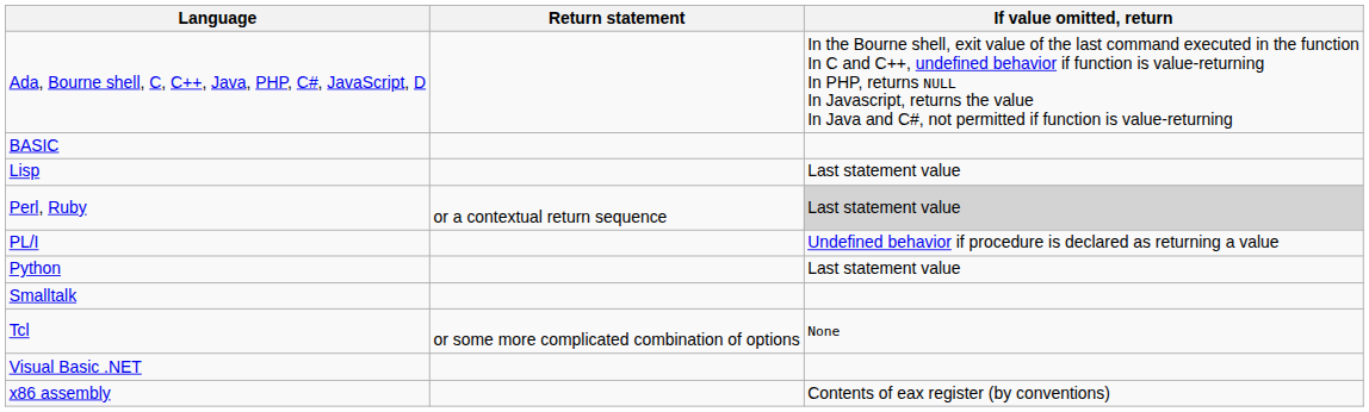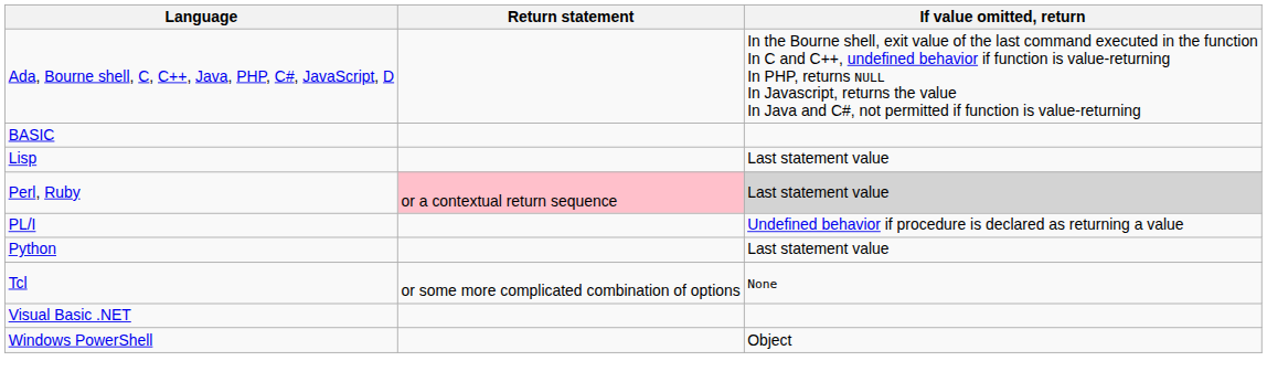 <table class="wikitable">
 <tr>
 <th>Language</th>
 <th>Return statement</th>
 <th>If value omitted, return</th>
 </tr>
 <tr>
 <td><a href='#'>Ada</a>, <a href='#'>Bourne shell</a>, <a href='#'>C</a>, <a href='#'>C++</a>, <a href='#'>Java</a>, <a href='#'>PHP</a>, <a href='#'>C#</a>, <a href='#'>JavaScript</a>, <a href='#'>D</a></td>
 <td></td>
 <td>In the Bourne shell, exit value of the last command executed in the function<br>In C and C++, <a href='#'>undefined behavior</a> if function is value-returning<br>In PHP, returns <code>NULL</code><br>In Javascript, returns the value <br>In Java and C#, not permitted if function is value-returning</td>
 </tr>
 <tr>
 <td><a href='#'>BASIC</a></td>
 <td></td>
 <td></td>
 </tr>
 <tr>
 <td><a href='#'>Lisp</a></td>
 <td></td>
 <td>Last statement value</td>
 </tr>
 <tr>
 <td><a href='#'>Perl</a>, <a href='#'>Ruby</a></td>
-<td><br>or a contextual return sequence</td>
+<td style="background: pink;"><br>or a contextual return sequence</td>
 <td style="background: lightgrey;">Last statement value</td>
 </tr>
 <tr>
 <td><a href='#'>PL/I</a></td>
 <td><br></td>
 <td><a href='#'>Undefined behavior</a> if procedure is declared as returning a value</td>
 </tr>
 <tr>
 <td><a href='#'>Python</a></td>
 <td></td>
 <td>Last statement value</td>
 </tr>
 <tr>
-<td><a href='#'>Smalltalk</a></td>
-<td></td>
-<td></td>
-</tr>
-<tr>
 <td><a href='#'>Tcl</a></td>
 <td><br>or some more complicated combination of options</td>
 <td><code>None</code></td>
 </tr>
 <tr>
 <td><a href='#'>Visual Basic .NET</a></td>
 <td></td>
 <td></td>
 </tr>
 <tr>
-<td><a href='#'>x86 assembly</a></td>
+<td><a href='#'>Windows PowerShell</a></td>
 <td></td>
-<td>Contents of eax register (by conventions)</td>
+<td>Object</td>
 </tr>
 </table>
